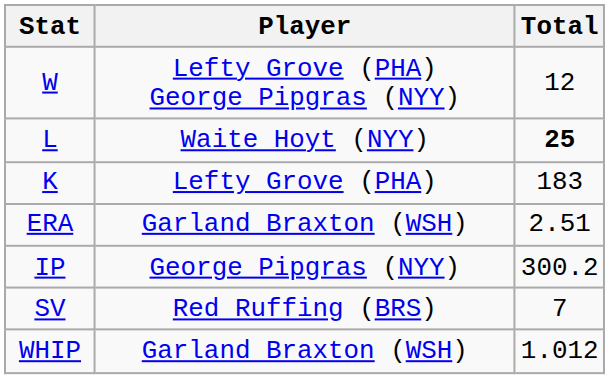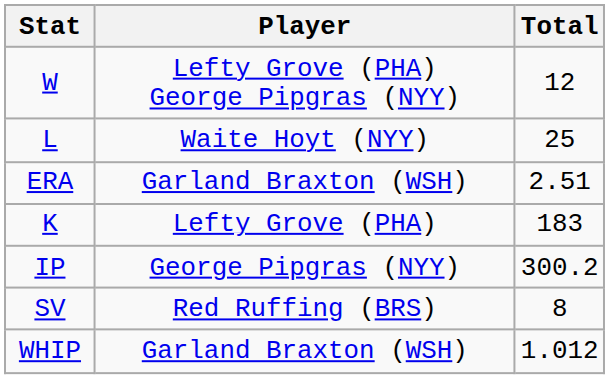 <table class="wikitable" style="text-align:center;">
 <tr>
 <th style="width:15%;">Stat</th>
 <th>Player</th>
 <th style="width:15%;">Total</th>
 </tr>
 <tr>
 <td><a href='#'>W</a></td>
 <td><a href='#'>Lefty Grove</a> (<a href='#'>PHA</a>)<br><a href='#'>George Pipgras</a> (<a href='#'>NYY</a>)</td>
 <td>12</td>
 </tr>
 <tr>
 <td><a href='#'>L</a></td>
 <td><a href='#'>Waite Hoyt</a> (<a href='#'>NYY</a>)</td>
-<td><strong>25</strong></td>
+<td>25</td>
+</tr>
+<tr>
+<td><a href='#'>ERA</a></td>
+<td><a href='#'>Garland Braxton</a> (<a href='#'>WSH</a>)</td>
+<td>2.51</td>
 </tr>
 <tr>
 <td><a href='#'>K</a></td>
 <td><a href='#'>Lefty Grove</a> (<a href='#'>PHA</a>)</td>
 <td>183</td>
-</tr>
-<tr>
-<td><a href='#'>ERA</a></td>
-<td><a href='#'>Garland Braxton</a> (<a href='#'>WSH</a>)</td>
-<td>2.51</td>
 </tr>
 <tr>
 <td><a href='#'>IP</a></td>
 <td><a href='#'>George Pipgras</a> (<a href='#'>NYY</a>)</td>
 <td>300.2</td>
 </tr>
 <tr>
 <td><a href='#'>SV</a></td>
 <td><a href='#'>Red Ruffing</a> (<a href='#'>BRS</a>)</td>
-<td>7</td>
+<td>8</td>
 </tr>
 <tr>
 <td><a href='#'>WHIP</a></td>
 <td><a href='#'>Garland Braxton</a> (<a href='#'>WSH</a>)</td>
 <td>1.012</td>
 </tr>
 </table>
